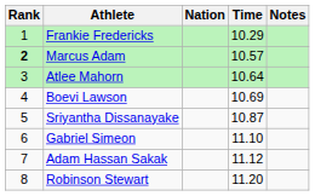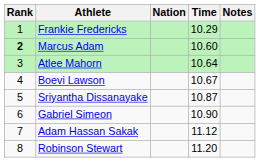 <table class="wikitable sortable" style="text-align:center">
 <tr>
 <th>Rank</th>
 <th>Athlete</th>
 <th>Nation</th>
 <th>Time</th>
 <th>Notes</th>
 </tr>
 <tr style="background:#bbf3bb;">
 <td>1</td>
 <td align=left><a href='#'>Frankie Fredericks</a></td>
 <td align=left></td>
 <td>10.29</td>
 <td></td>
 </tr>
 <tr style="background:#bbf3bb;">
 <td><strong>2</strong></td>
 <td align=left><a href='#'>Marcus Adam</a></td>
 <td align=left></td>
-<td>10.57</td>
+<td>10.60</td>
 <td></td>
 </tr>
 <tr style="background:#bbf3bb;">
 <td>3</td>
 <td align=left><a href='#'>Atlee Mahorn</a></td>
 <td align=left></td>
 <td>10.64</td>
 <td></td>
 </tr>
 <tr>
 <td>4</td>
 <td align=left><a href='#'>Boevi Lawson</a></td>
 <td align=left></td>
-<td>10.69</td>
+<td>10.67</td>
 <td></td>
 </tr>
 <tr>
 <td>5</td>
 <td align=left><a href='#'>Sriyantha Dissanayake</a></td>
 <td align=left></td>
 <td>10.87</td>
 <td></td>
 </tr>
 <tr>
 <td>6</td>
 <td align=left><a href='#'>Gabriel Simeon</a></td>
 <td align=left></td>
-<td>11.10</td>
+<td>10.90</td>
 <td></td>
 </tr>
 <tr>
 <td>7</td>
 <td align=left><a href='#'>Adam Hassan Sakak</a></td>
 <td align=left></td>
 <td>11.12</td>
 <td></td>
 </tr>
 <tr>
 <td>8</td>
 <td align=left><a href='#'>Robinson Stewart</a></td>
 <td align=left></td>
 <td>11.20</td>
 <td></td>
 </tr>
 </table>
